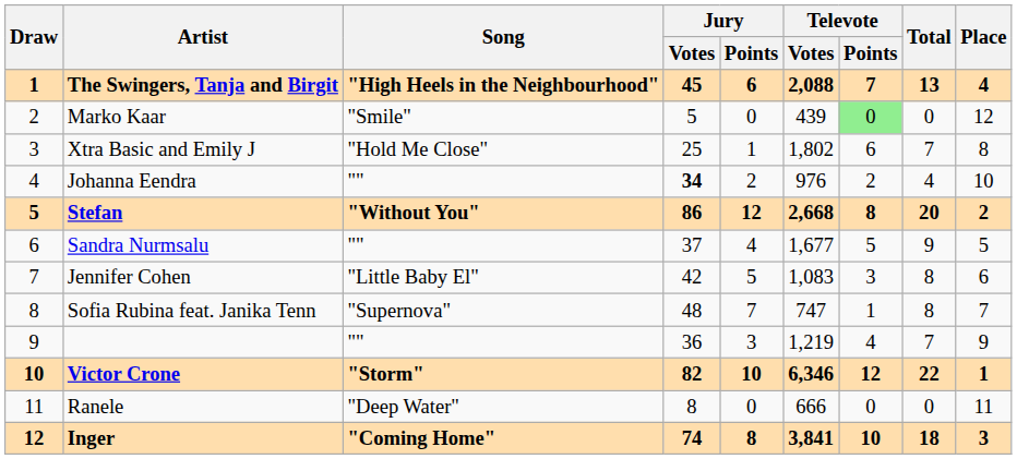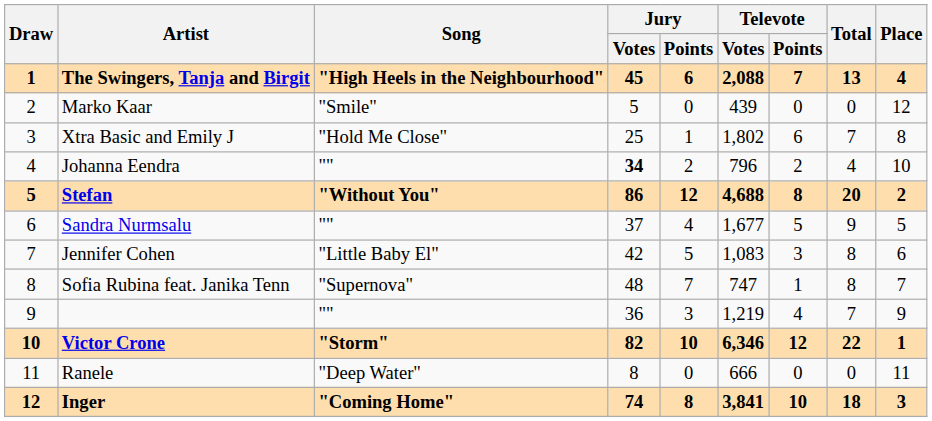 <table class="sortable wikitable" style="margin: 1em auto 1em auto; text-align:center;">
 <tr>
 <th rowspan="2">Draw</th>
 <th rowspan="2">Artist</th>
 <th rowspan="2">Song</th>
 <th colspan="2">Jury</th>
 <th colspan="2">Televote</th>
 <th rowspan="2">Total</th>
 <th rowspan="2">Place</th>
 </tr>
 <tr>
 <th>Votes</th>
 <th>Points</th>
 <th>Votes</th>
 <th>Points</th>
 </tr>
 <tr style="font-weight:bold; background:navajowhite;">
 <td>1</td>
 <td align="left">The Swingers, <a href='#'>Tanja</a> and <a href='#'>Birgit</a></td>
 <td align="left">"High Heels in the Neighbourhood"</td>
 <td>45</td>
 <td>6</td>
 <td>2,088</td>
 <td>7</td>
 <td>13</td>
 <td>4</td>
 </tr>
 <tr>
 <td>2</td>
 <td align="left">Marko Kaar</td>
 <td align="left">"Smile"</td>
 <td>5</td>
 <td>0</td>
 <td>439</td>
-<td style="background: lightgreen;">0</td>
+<td>0</td>
 <td>0</td>
 <td>12</td>
 </tr>
 <tr>
 <td>3</td>
 <td align="left">Xtra Basic and Emily J</td>
 <td align="left">"Hold Me Close"</td>
 <td>25</td>
 <td>1</td>
 <td>1,802</td>
 <td>6</td>
 <td>7</td>
 <td>8</td>
 </tr>
 <tr>
 <td>4</td>
 <td align="left">Johanna Eendra</td>
 <td align="left">""</td>
 <td><strong>34</strong></td>
 <td>2</td>
-<td>976</td>
+<td>796</td>
 <td>2</td>
 <td>4</td>
 <td>10</td>
 </tr>
 <tr style="font-weight:bold; background:navajowhite;">
 <td>5</td>
 <td align="left"><a href='#'>Stefan</a></td>
 <td align="left">"Without You"</td>
 <td>86</td>
 <td>12</td>
-<td>2,668</td>
+<td>4,688</td>
 <td>8</td>
 <td>20</td>
 <td>2</td>
 </tr>
 <tr>
 <td>6</td>
 <td align="left"><a href='#'>Sandra Nurmsalu</a></td>
 <td align="left">""</td>
 <td>37</td>
 <td>4</td>
 <td>1,677</td>
 <td>5</td>
 <td>9</td>
 <td>5</td>
 </tr>
 <tr>
 <td>7</td>
 <td align="left">Jennifer Cohen</td>
 <td align="left">"Little Baby El"</td>
 <td>42</td>
 <td>5</td>
 <td>1,083</td>
 <td>3</td>
 <td>8</td>
 <td>6</td>
 </tr>
 <tr>
 <td>8</td>
 <td align="left">Sofia Rubina feat. Janika Tenn</td>
 <td align="left">"Supernova"</td>
 <td>48</td>
 <td>7</td>
 <td>747</td>
 <td>1</td>
 <td>8</td>
 <td>7</td>
 </tr>
 <tr>
 <td>9</td>
 <td align="left"></td>
 <td align="left">""</td>
 <td>36</td>
 <td>3</td>
 <td>1,219</td>
 <td>4</td>
 <td>7</td>
 <td>9</td>
 </tr>
 <tr style="font-weight:bold; background:navajowhite;">
 <td>10</td>
 <td align="left"><a href='#'>Victor Crone</a></td>
 <td align="left">"Storm"</td>
 <td>82</td>
 <td>10</td>
 <td>6,346</td>
 <td>12</td>
 <td>22</td>
 <td>1</td>
 </tr>
 <tr>
 <td>11</td>
 <td align="left">Ranele</td>
 <td align="left">"Deep Water"</td>
 <td>8</td>
 <td>0</td>
 <td>666</td>
 <td>0</td>
 <td>0</td>
 <td>11</td>
 </tr>
 <tr style="font-weight:bold; background:navajowhite;">
 <td>12</td>
 <td align="left">Inger</td>
 <td align="left">"Coming Home"</td>
 <td>74</td>
 <td>8</td>
 <td>3,841</td>
 <td>10</td>
 <td>18</td>
 <td>3</td>
 </tr>
 </table>
